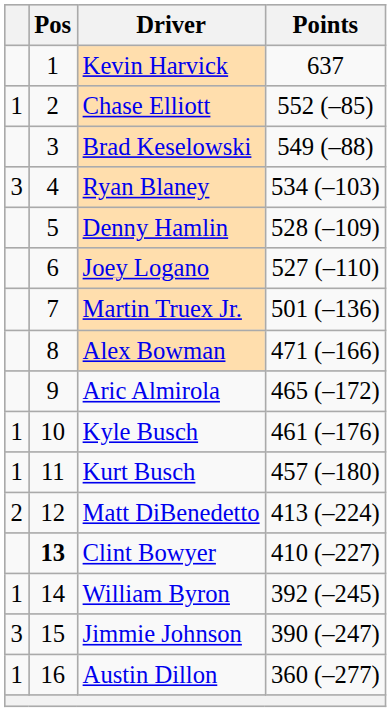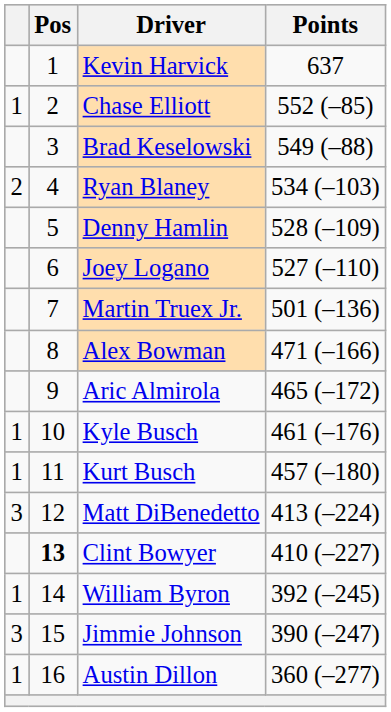 <table class="wikitable" style="font-size: 95%">
 <tr>
 <th></th>
 <th>Pos</th>
 <th>Driver</th>
 <th>Points</th>
 </tr>
 <tr>
 <td align="left"></td>
 <td style="text-align:center;">1</td>
 <td style="background:#FFDEAD;"><a href='#'>Kevin Harvick</a></td>
 <td style="text-align:center;">637</td>
 </tr>
 <tr>
 <td align="left"> 1</td>
 <td style="text-align:center;">2</td>
 <td style="background:#FFDEAD;"><a href='#'>Chase Elliott</a></td>
 <td style="text-align:center;">552 (–85)</td>
 </tr>
 <tr>
 <td align="left"></td>
 <td style="text-align:center;">3</td>
 <td style="background:#FFDEAD;"><a href='#'>Brad Keselowski</a></td>
 <td style="text-align:center;">549 (–88)</td>
 </tr>
 <tr>
-<td align="left"> 3</td>
+<td align="left"> 2</td>
 <td style="text-align:center;">4</td>
 <td style="background:#FFDEAD;"><a href='#'>Ryan Blaney</a></td>
 <td style="text-align:center;">534 (–103)</td>
 </tr>
 <tr>
 <td align="left"></td>
 <td style="text-align:center;">5</td>
 <td style="background:#FFDEAD;"><a href='#'>Denny Hamlin</a></td>
 <td style="text-align:center;">528 (–109)</td>
 </tr>
 <tr>
 <td align="left"></td>
 <td style="text-align:center;">6</td>
 <td style="background:#FFDEAD;"><a href='#'>Joey Logano</a></td>
 <td style="text-align:center;">527 (–110)</td>
 </tr>
 <tr>
 <td align="left"></td>
 <td style="text-align:center;">7</td>
 <td style="background:#FFDEAD;"><a href='#'>Martin Truex Jr.</a></td>
 <td style="text-align:center;">501 (–136)</td>
 </tr>
 <tr>
 <td align="left"></td>
 <td style="text-align:center;">8</td>
 <td style="background:#FFDEAD;"><a href='#'>Alex Bowman</a></td>
 <td style="text-align:center;">471 (–166)</td>
 </tr>
 <tr>
 <td align="left"></td>
 <td style="text-align:center;">9</td>
 <td><a href='#'>Aric Almirola</a></td>
 <td style="text-align:center;">465 (–172)</td>
 </tr>
 <tr>
 <td align="left"> 1</td>
 <td style="text-align:center;">10</td>
 <td><a href='#'>Kyle Busch</a></td>
 <td style="text-align:center;">461 (–176)</td>
 </tr>
 <tr>
 <td align="left"> 1</td>
 <td style="text-align:center;">11</td>
 <td><a href='#'>Kurt Busch</a></td>
 <td style="text-align:center;">457 (–180)</td>
 </tr>
 <tr>
-<td align="left"> 2</td>
+<td align="left"> 3</td>
 <td style="text-align:center;">12</td>
 <td><a href='#'>Matt DiBenedetto</a></td>
 <td style="text-align:center;">413 (–224)</td>
 </tr>
 <tr>
 <td align="left"></td>
 <td style="text-align:center;"><strong>13</strong></td>
 <td><a href='#'>Clint Bowyer</a></td>
 <td style="text-align:center;">410 (–227)</td>
 </tr>
 <tr>
 <td align="left"> 1</td>
 <td style="text-align:center;">14</td>
 <td><a href='#'>William Byron</a></td>
 <td style="text-align:center;">392 (–245)</td>
 </tr>
 <tr>
 <td align="left"> 3</td>
 <td style="text-align:center;">15</td>
 <td><a href='#'>Jimmie Johnson</a></td>
 <td style="text-align:center;">390 (–247)</td>
 </tr>
 <tr>
 <td align="left"> 1</td>
 <td style="text-align:center;">16</td>
 <td><a href='#'>Austin Dillon</a></td>
 <td style="text-align:center;">360 (–277)</td>
 </tr>
 <tr class="sortbottom">
 <th colspan="9"></th>
 </tr>
 </table>
